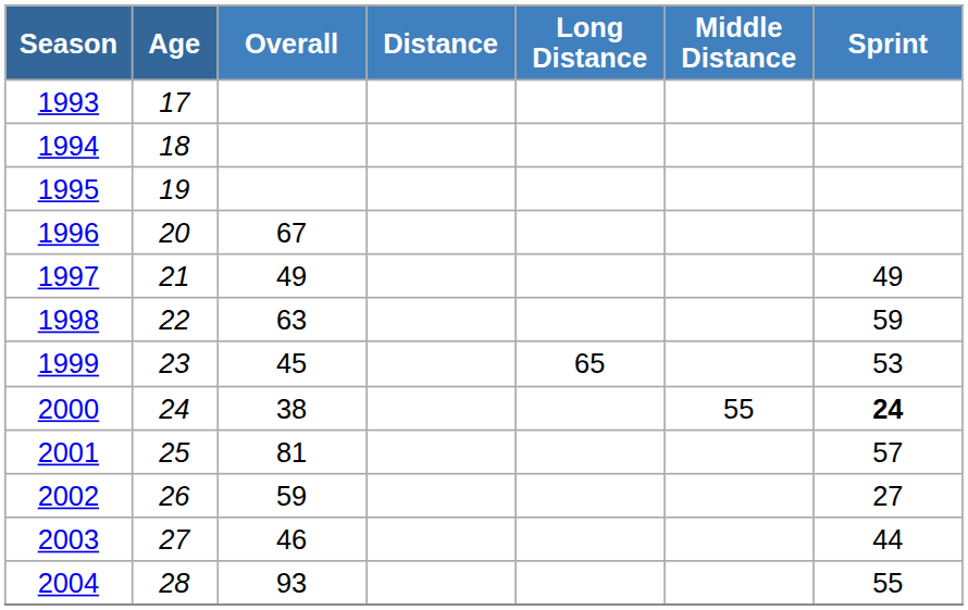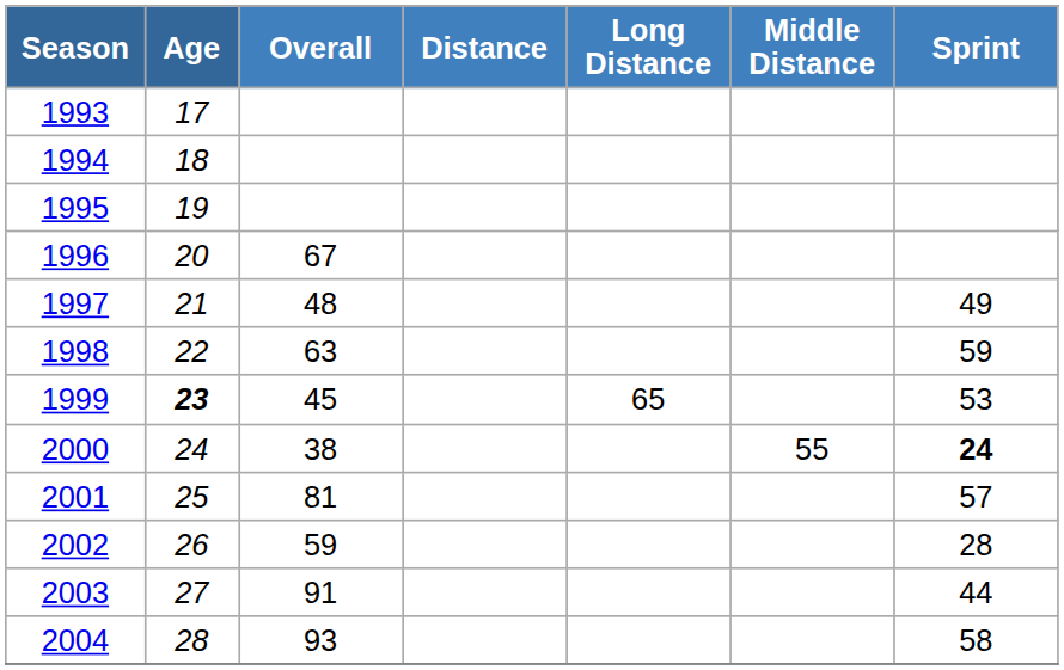 <table class="wikitable" style="font-size:95%; text-align:center; border:grey solid 1px; border-collapse:collapse; background:#ffffff;">
 <tr>
 <th style="background-color:#369; color:white; width:60px;" rowspan="2"> Season </th>
 <th style="background-color:#369; color:white; width:40px;" rowspan="2"> Age </th>
 </tr>
 <tr>
 <th style="background-color:#4180be; color:white; width:75px;">Overall</th>
 <th style="background-color:#4180be; color:white; width:75px;">Distance</th>
 <th style="background-color:#4180be; color:white; width:75px;">Long Distance</th>
 <th style="background-color:#4180be; color:white; width:75px;">Middle Distance</th>
 <th style="background-color:#4180be; color:white; width:75px;">Sprint</th>
 </tr>
 <tr>
 <td><a href='#'>1993</a></td>
 <td><em>17</em></td>
 <td></td>
 <td></td>
 <td></td>
 <td></td>
 <td></td>
 </tr>
 <tr>
 <td><a href='#'>1994</a></td>
 <td><em>18</em></td>
 <td></td>
 <td></td>
 <td></td>
 <td></td>
 <td></td>
 </tr>
 <tr>
 <td><a href='#'>1995</a></td>
 <td><em>19</em></td>
 <td></td>
 <td></td>
 <td></td>
 <td></td>
 <td></td>
 </tr>
 <tr>
 <td><a href='#'>1996</a></td>
 <td><em>20</em></td>
 <td>67</td>
 <td></td>
 <td></td>
 <td></td>
 <td></td>
 </tr>
 <tr>
 <td><a href='#'>1997</a></td>
 <td><em>21</em></td>
-<td>49</td>
+<td>48</td>
 <td></td>
 <td></td>
 <td></td>
 <td>49</td>
 </tr>
 <tr>
 <td><a href='#'>1998</a></td>
 <td><em>22</em></td>
 <td>63</td>
 <td></td>
 <td></td>
 <td></td>
 <td>59</td>
 </tr>
 <tr>
 <td><a href='#'>1999</a></td>
-<td><em>23</em></td>
+<td><strong><em>23</em></strong></td>
 <td>45</td>
 <td></td>
 <td>65</td>
 <td></td>
 <td>53</td>
 </tr>
 <tr>
 <td><a href='#'>2000</a></td>
 <td><em>24</em></td>
 <td>38</td>
 <td></td>
 <td></td>
 <td>55</td>
 <td><strong>24</strong></td>
 </tr>
 <tr>
 <td><a href='#'>2001</a></td>
 <td><em>25</em></td>
 <td>81</td>
 <td></td>
 <td></td>
 <td></td>
 <td>57</td>
 </tr>
 <tr>
 <td><a href='#'>2002</a></td>
 <td><em>26</em></td>
 <td>59</td>
 <td></td>
 <td></td>
 <td></td>
-<td>27</td>
+<td>28</td>
 </tr>
 <tr>
 <td><a href='#'>2003</a></td>
 <td><em>27</em></td>
-<td>46</td>
+<td>91</td>
 <td></td>
 <td></td>
 <td></td>
 <td>44</td>
 </tr>
 <tr>
 <td><a href='#'>2004</a></td>
 <td><em>28</em></td>
 <td>93</td>
 <td></td>
 <td></td>
 <td></td>
-<td>55</td>
+<td>58</td>
 </tr>
 <tr>
 </tr>
 </table>
